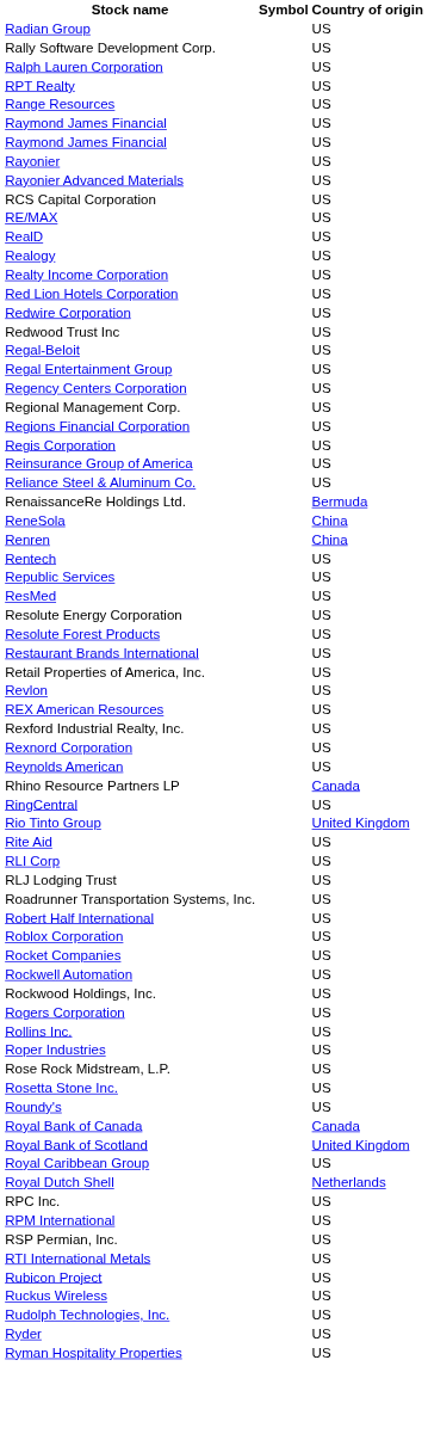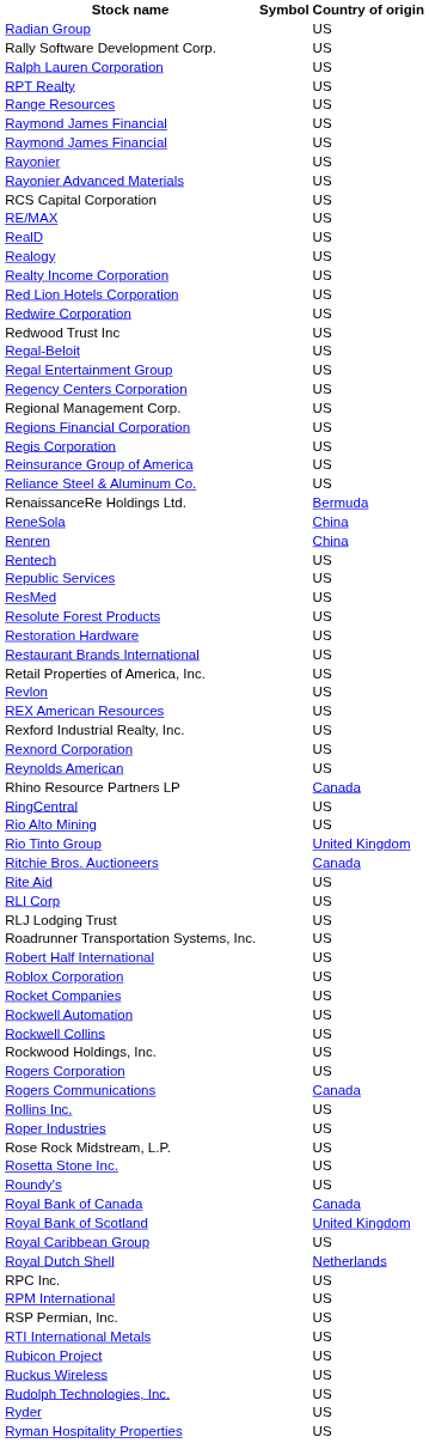 <table style="background:transparent;">
 <tr>
 <th>Stock name</th>
 <th>Symbol</th>
 <th>Country of origin</th>
 </tr>
 <tr --->
 <td><a href='#'>Radian Group</a></td>
 <td></td>
 <td>US</td>
 </tr>
 <tr --->
 <td>Rally Software Development Corp.</td>
 <td></td>
 <td>US</td>
 </tr>
 <tr --->
 <td><a href='#'>Ralph Lauren Corporation</a></td>
 <td></td>
 <td>US</td>
 </tr>
 <tr --->
 <td><a href='#'>RPT Realty</a></td>
 <td></td>
 <td>US</td>
 </tr>
 <tr --->
 <td><a href='#'>Range Resources</a></td>
 <td></td>
 <td>US</td>
 </tr>
 <tr --->
 <td><a href='#'>Raymond James Financial</a></td>
 <td></td>
 <td>US</td>
 </tr>
 <tr --->
 <td><a href='#'>Raymond James Financial</a></td>
 <td></td>
 <td>US</td>
 </tr>
 <tr --->
 <td><a href='#'>Rayonier</a></td>
 <td></td>
 <td>US</td>
 </tr>
 <tr --->
 <td><a href='#'>Rayonier Advanced Materials</a></td>
 <td></td>
 <td>US</td>
 </tr>
 <tr --->
 <td>RCS Capital Corporation</td>
 <td></td>
 <td>US</td>
 </tr>
 <tr --->
 <td><a href='#'>RE/MAX</a></td>
 <td></td>
 <td>US</td>
 </tr>
 <tr --->
 <td><a href='#'>RealD</a></td>
 <td></td>
 <td>US</td>
 </tr>
 <tr --->
 <td><a href='#'>Realogy</a></td>
 <td></td>
 <td>US</td>
 </tr>
 <tr --->
 <td><a href='#'>Realty Income Corporation</a></td>
 <td></td>
 <td>US</td>
 </tr>
 <tr --->
 <td><a href='#'>Red Lion Hotels Corporation</a></td>
 <td></td>
 <td>US</td>
 </tr>
 <tr --->
 <td><a href='#'>Redwire Corporation</a></td>
 <td></td>
 <td>US</td>
 </tr>
 <tr --->
 <td>Redwood Trust Inc</td>
 <td></td>
 <td>US</td>
 </tr>
 <tr --->
 <td><a href='#'>Regal-Beloit</a></td>
 <td></td>
 <td>US</td>
 </tr>
 <tr --->
 <td><a href='#'>Regal Entertainment Group</a></td>
 <td></td>
 <td>US</td>
 </tr>
 <tr --->
 <td><a href='#'>Regency Centers Corporation</a></td>
 <td></td>
 <td>US</td>
 </tr>
 <tr --->
 <td>Regional Management Corp.</td>
 <td></td>
 <td>US</td>
 </tr>
 <tr --->
 <td><a href='#'>Regions Financial Corporation</a></td>
 <td></td>
 <td>US</td>
 </tr>
 <tr --->
 <td><a href='#'>Regis Corporation</a></td>
 <td></td>
 <td>US</td>
 </tr>
 <tr --->
 <td><a href='#'>Reinsurance Group of America</a></td>
 <td></td>
 <td>US</td>
 </tr>
 <tr --->
 <td><a href='#'>Reliance Steel & Aluminum Co.</a></td>
 <td></td>
 <td>US</td>
 </tr>
 <tr --->
 <td>RenaissanceRe Holdings Ltd.</td>
 <td></td>
 <td><a href='#'>Bermuda</a></td>
 </tr>
 <tr --->
 <td><a href='#'>ReneSola</a></td>
 <td></td>
 <td><a href='#'>China</a></td>
 </tr>
 <tr --->
 <td><a href='#'>Renren</a></td>
 <td></td>
 <td><a href='#'>China</a></td>
 </tr>
 <tr --->
 <td><a href='#'>Rentech</a></td>
 <td></td>
 <td>US</td>
 </tr>
 <tr --->
 <td><a href='#'>Republic Services</a></td>
 <td></td>
 <td>US</td>
 </tr>
 <tr --->
 <td><a href='#'>ResMed</a></td>
 <td></td>
 <td>US</td>
 </tr>
 <tr --->
-<td>Resolute Energy Corporation</td>
+<td><a href='#'>Resolute Forest Products</a></td>
 <td></td>
 <td>US</td>
 </tr>
 <tr --->
-<td><a href='#'>Resolute Forest Products</a></td>
+<td><a href='#'>Restoration Hardware</a></td>
 <td></td>
 <td>US</td>
 </tr>
 <tr --->
 <td><a href='#'>Restaurant Brands International</a></td>
 <td></td>
 <td>US</td>
 </tr>
 <tr --->
 <td>Retail Properties of America, Inc.</td>
 <td></td>
 <td>US</td>
 </tr>
 <tr --->
 <td><a href='#'>Revlon</a></td>
 <td></td>
 <td>US</td>
 </tr>
 <tr --->
 <td><a href='#'>REX American Resources</a></td>
 <td></td>
 <td>US</td>
 </tr>
 <tr --->
 <td>Rexford Industrial Realty, Inc.</td>
 <td></td>
 <td>US</td>
 </tr>
 <tr --->
 <td><a href='#'>Rexnord Corporation</a></td>
 <td></td>
 <td>US</td>
 </tr>
 <tr --->
 <td><a href='#'>Reynolds American</a></td>
 <td></td>
 <td>US</td>
 </tr>
 <tr --->
 <td>Rhino Resource Partners LP</td>
 <td></td>
 <td><a href='#'>Canada</a></td>
 </tr>
 <tr --->
 <td><a href='#'>RingCentral</a></td>
 <td></td>
 <td>US</td>
 </tr>
 <tr --->
+<td><a href='#'>Rio Alto Mining</a></td>
+<td></td>
+<td>US</td>
+</tr>
+<tr --->
 <td><a href='#'>Rio Tinto Group</a></td>
 <td></td>
 <td><a href='#'>United Kingdom</a></td>
+</tr>
+<tr --->
+<td><a href='#'>Ritchie Bros. Auctioneers</a></td>
+<td></td>
+<td><a href='#'>Canada</a></td>
 </tr>
 <tr --->
 <td><a href='#'>Rite Aid</a></td>
 <td></td>
 <td>US</td>
 </tr>
 <tr --->
 <td><a href='#'>RLI Corp</a></td>
 <td></td>
 <td>US</td>
 </tr>
 <tr --->
 <td>RLJ Lodging Trust</td>
 <td></td>
 <td>US</td>
 </tr>
 <tr --->
 <td>Roadrunner Transportation Systems, Inc.</td>
 <td></td>
 <td>US</td>
 </tr>
 <tr --->
 <td><a href='#'>Robert Half International</a></td>
 <td></td>
 <td>US</td>
 </tr>
 <tr --->
 <td><a href='#'>Roblox Corporation</a></td>
 <td></td>
 <td>US</td>
 </tr>
 <tr --->
 <td><a href='#'>Rocket Companies</a></td>
 <td></td>
 <td>US</td>
 </tr>
 <tr --->
 <td><a href='#'>Rockwell Automation</a></td>
 <td></td>
 <td>US</td>
 </tr>
 <tr --->
+<td><a href='#'>Rockwell Collins</a></td>
+<td></td>
+<td>US</td>
+</tr>
+<tr --->
 <td>Rockwood Holdings, Inc.</td>
 <td></td>
 <td>US</td>
 </tr>
 <tr --->
 <td><a href='#'>Rogers Corporation</a></td>
 <td></td>
 <td>US</td>
+</tr>
+<tr --->
+<td><a href='#'>Rogers Communications</a></td>
+<td></td>
+<td><a href='#'>Canada</a></td>
 </tr>
 <tr --->
 <td><a href='#'>Rollins Inc.</a></td>
 <td></td>
 <td>US</td>
 </tr>
 <tr --->
 <td><a href='#'>Roper Industries</a></td>
 <td></td>
 <td>US</td>
 </tr>
 <tr --->
 <td>Rose Rock Midstream, L.P.</td>
 <td></td>
 <td>US</td>
 </tr>
 <tr --->
 <td><a href='#'>Rosetta Stone Inc.</a></td>
 <td></td>
 <td>US</td>
 </tr>
 <tr --->
 <td><a href='#'>Roundy's</a></td>
 <td></td>
 <td>US</td>
 </tr>
 <tr --->
 <td><a href='#'>Royal Bank of Canada</a></td>
 <td></td>
 <td><a href='#'>Canada</a></td>
 </tr>
 <tr --->
 <td><a href='#'>Royal Bank of Scotland</a></td>
 <td></td>
 <td><a href='#'>United Kingdom</a></td>
 </tr>
 <tr --->
 <td><a href='#'>Royal Caribbean Group</a></td>
 <td></td>
 <td>US</td>
 </tr>
 <tr --->
 <td><a href='#'>Royal Dutch Shell</a></td>
 <td></td>
 <td><a href='#'>Netherlands</a></td>
 </tr>
 <tr --->
 <td>RPC Inc.</td>
 <td></td>
 <td>US</td>
 </tr>
 <tr --->
 <td><a href='#'>RPM International</a></td>
 <td></td>
 <td>US</td>
 </tr>
 <tr --->
 <td>RSP Permian, Inc.</td>
 <td></td>
 <td>US</td>
 </tr>
 <tr --->
 <td><a href='#'>RTI International Metals</a></td>
 <td></td>
 <td>US</td>
 </tr>
 <tr --->
 <td><a href='#'>Rubicon Project</a></td>
 <td></td>
 <td>US</td>
 </tr>
 <tr --->
 <td><a href='#'>Ruckus Wireless</a></td>
 <td></td>
 <td>US</td>
 </tr>
 <tr --->
 <td><a href='#'>Rudolph Technologies, Inc.</a></td>
 <td></td>
 <td>US</td>
 </tr>
 <tr --->
 <td><a href='#'>Ryder</a></td>
 <td></td>
 <td>US</td>
 </tr>
 <tr --->
 <td><a href='#'>Ryman Hospitality Properties</a></td>
 <td></td>
 <td>US</td>
 </tr>
 <tr --->
 </tr>
 </table>
